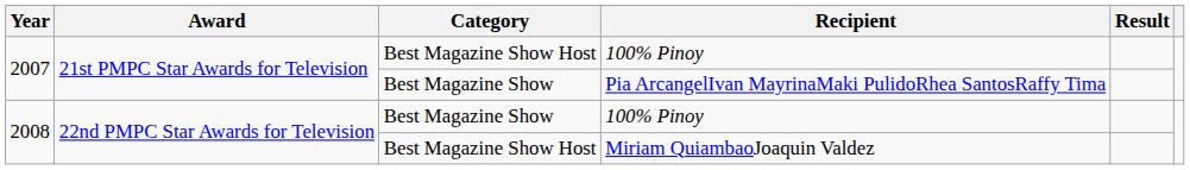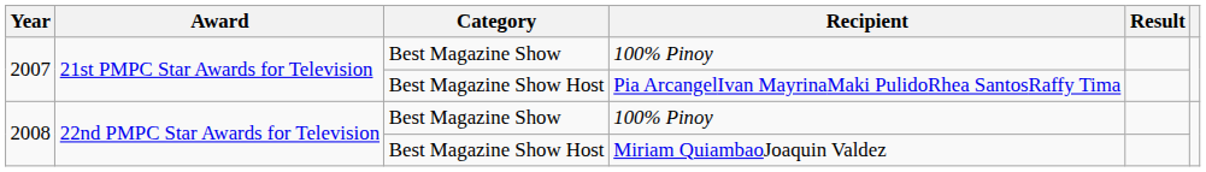 <table class="wikitable">
 <tr>
 <th>Year</th>
 <th>Award</th>
 <th>Category</th>
 <th>Recipient</th>
 <th>Result</th>
 <th></th>
 </tr>
 <tr>
 <td rowspan=2>2007</td>
 <td rowspan=2><a href='#'>21st PMPC Star Awards for Television</a></td>
-<td>Best Magazine Show Host</td>
+<td>Best Magazine Show</td>
 <td><em>100% Pinoy</em></td>
 <td></td>
 <td rowspan=2></td>
 </tr>
 <tr>
-<td>Best Magazine Show</td>
+<td>Best Magazine Show Host</td>
 <td><a href='#'>Pia Arcangel</a><a href='#'>Ivan Mayrina</a><a href='#'>Maki Pulido</a><a href='#'>Rhea Santos</a><a href='#'>Raffy Tima</a></td>
 <td></td>
 </tr>
 <tr>
 <td rowspan=2>2008</td>
 <td rowspan=2><a href='#'>22nd PMPC Star Awards for Television</a></td>
 <td>Best Magazine Show</td>
 <td><em>100% Pinoy</em></td>
 <td></td>
 <td rowspan=2></td>
 </tr>
 <tr>
 <td>Best Magazine Show Host</td>
 <td><a href='#'>Miriam Quiambao</a>Joaquin Valdez</td>
 <td></td>
 </tr>
 </table>
